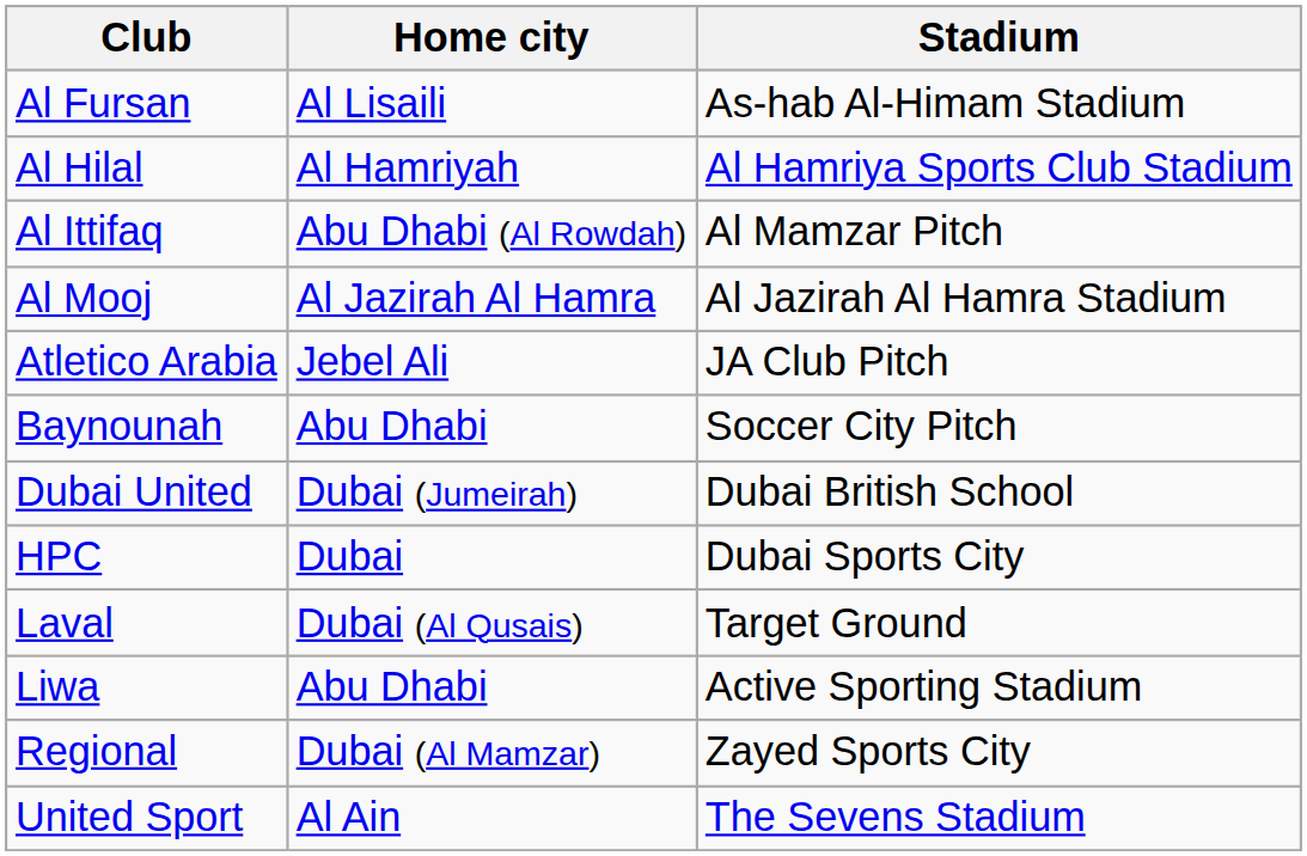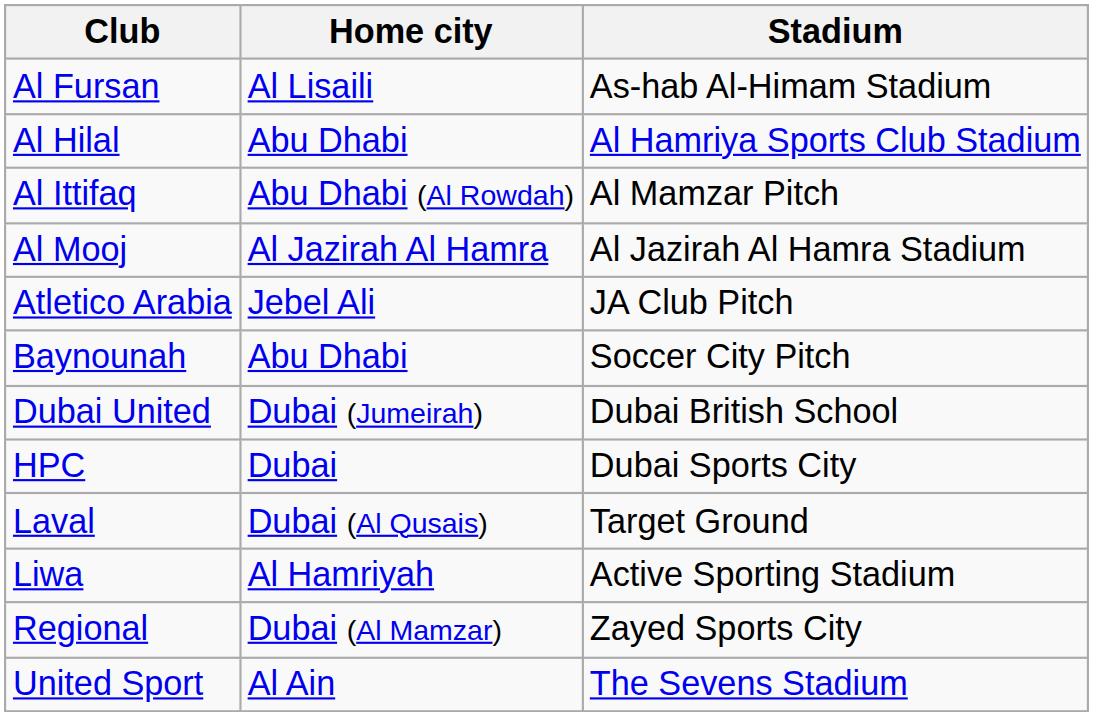 <table class="wikitable sortable" style="text-align: left;">
 <tr>
 <th>Club</th>
 <th>Home city</th>
 <th>Stadium</th>
 </tr>
 <tr>
 <td><a href='#'>Al Fursan</a></td>
 <td><a href='#'>Al Lisaili</a></td>
 <td>As-hab Al-Himam Stadium</td>
 </tr>
 <tr>
 <td><a href='#'>Al Hilal</a></td>
-<td><a href='#'>Al Hamriyah</a></td>
+<td><a href='#'>Abu Dhabi</a></td>
 <td><a href='#'>Al Hamriya Sports Club Stadium</a></td>
 </tr>
 <tr>
 <td><a href='#'>Al Ittifaq</a></td>
 <td><a href='#'>Abu Dhabi</a> <small>(<a href='#'>Al Rowdah</a>)</small></td>
 <td>Al Mamzar Pitch</td>
 </tr>
 <tr>
 <td><a href='#'>Al Mooj</a></td>
 <td><a href='#'>Al Jazirah Al Hamra</a></td>
 <td>Al Jazirah Al Hamra Stadium</td>
 </tr>
 <tr>
 <td><a href='#'>Atletico Arabia</a></td>
 <td><a href='#'>Jebel Ali</a></td>
 <td>JA Club Pitch</td>
 </tr>
 <tr>
 <td><a href='#'>Baynounah</a></td>
 <td><a href='#'>Abu Dhabi</a></td>
 <td>Soccer City Pitch</td>
 </tr>
 <tr>
 <td><a href='#'>Dubai United</a></td>
 <td><a href='#'>Dubai</a> <small>(<a href='#'>Jumeirah</a>)</small></td>
 <td>Dubai British School</td>
 </tr>
 <tr>
 <td><a href='#'>HPC</a></td>
 <td><a href='#'>Dubai</a></td>
 <td>Dubai Sports City</td>
 </tr>
 <tr>
 <td><a href='#'>Laval</a></td>
 <td><a href='#'>Dubai</a> <small>(<a href='#'>Al Qusais</a>)</small></td>
 <td>Target Ground</td>
 </tr>
 <tr>
 <td><a href='#'>Liwa</a></td>
-<td><a href='#'>Abu Dhabi</a></td>
+<td><a href='#'>Al Hamriyah</a></td>
 <td>Active Sporting Stadium</td>
 </tr>
 <tr>
 <td><a href='#'>Regional</a></td>
 <td><a href='#'>Dubai</a> <small>(<a href='#'>Al Mamzar</a>)</small></td>
 <td>Zayed Sports City</td>
 </tr>
 <tr>
 <td><a href='#'>United Sport</a></td>
 <td><a href='#'>Al Ain</a></td>
 <td><a href='#'>The Sevens Stadium</a></td>
 </tr>
 </table>
